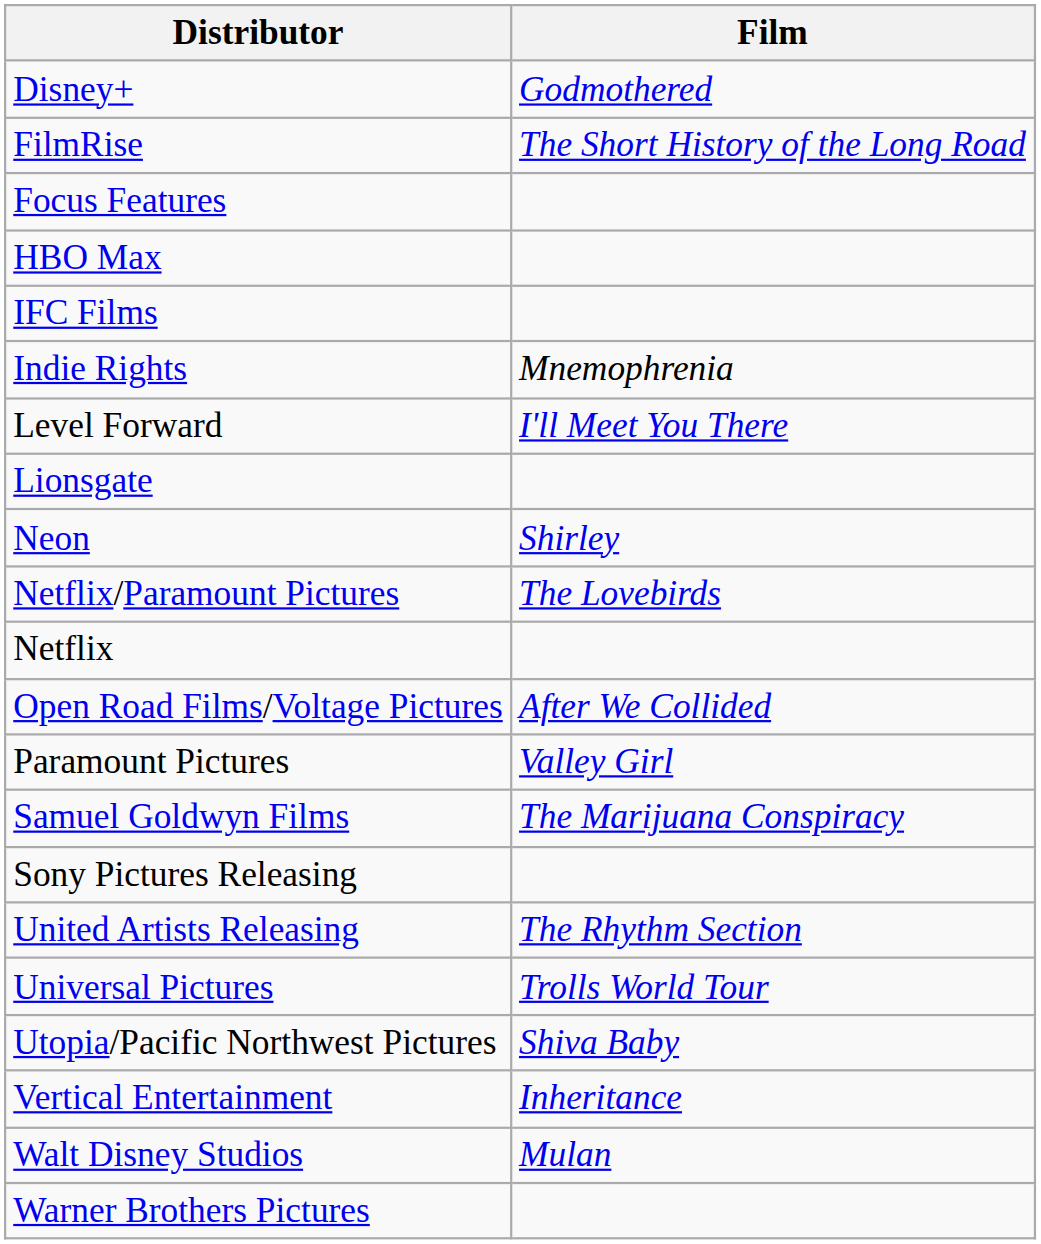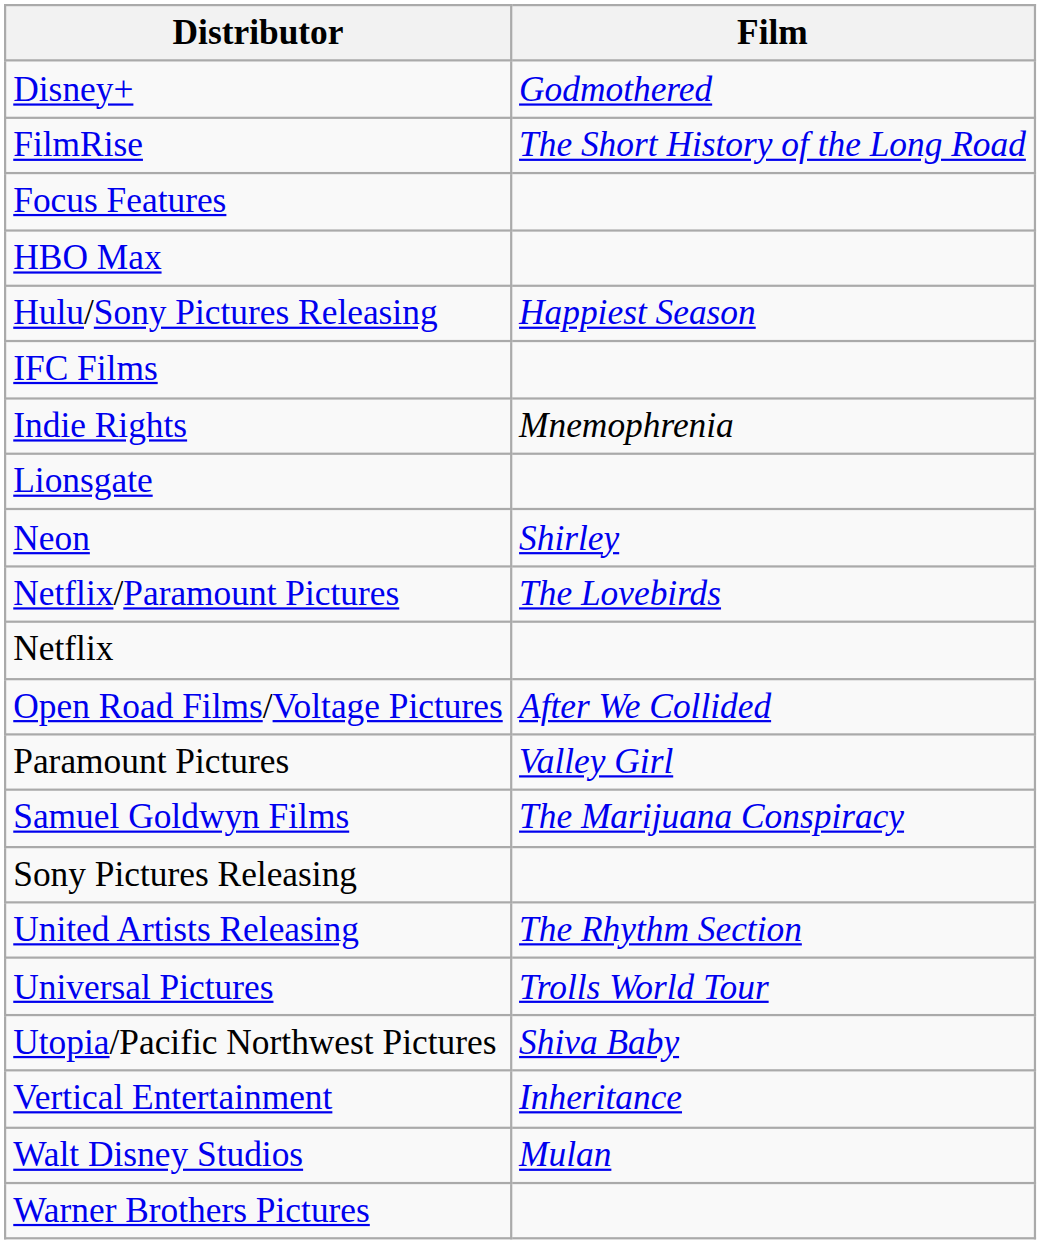 <table class="wikitable">
 <tr>
 <th>Distributor</th>
 <th>Film</th>
 </tr>
 <tr>
 <td><a href='#'>Disney+</a></td>
 <td><em><a href='#'>Godmothered</a></em></td>
 </tr>
 <tr>
 <td><a href='#'>FilmRise</a></td>
 <td><em><a href='#'>The Short History of the Long Road</a></em></td>
 </tr>
 <tr>
 <td><a href='#'>Focus Features</a></td>
 <td></td>
 </tr>
 <tr>
 <td><a href='#'>HBO Max</a></td>
 <td></td>
 </tr>
 <tr>
+<td><a href='#'>Hulu</a>/<a href='#'>Sony Pictures Releasing</a></td>
+<td><em><a href='#'>Happiest Season</a></em></td>
+</tr>
+<tr>
 <td><a href='#'>IFC Films</a></td>
 <td></td>
 </tr>
 <tr>
 <td><a href='#'>Indie Rights</a></td>
 <td><em>Mnemophrenia</em></td>
-</tr>
-<tr>
-<td>Level Forward</td>
-<td><em><a href='#'>I'll Meet You There</a></em></td>
 </tr>
 <tr>
 <td><a href='#'>Lionsgate</a></td>
 <td></td>
 </tr>
 <tr>
 <td><a href='#'>Neon</a></td>
 <td><em><a href='#'>Shirley</a></em></td>
 </tr>
 <tr>
 <td><a href='#'>Netflix</a>/<a href='#'>Paramount Pictures</a></td>
 <td><em><a href='#'>The Lovebirds</a></em></td>
 </tr>
 <tr>
 <td>Netflix</td>
 <td></td>
 </tr>
 <tr>
 <td><a href='#'>Open Road Films</a>/<a href='#'>Voltage Pictures</a></td>
 <td><em><a href='#'>After We Collided</a></em></td>
 </tr>
 <tr>
 <td>Paramount Pictures</td>
 <td><em><a href='#'>Valley Girl</a></em></td>
 </tr>
 <tr>
 <td><a href='#'>Samuel Goldwyn Films</a></td>
 <td><em><a href='#'>The Marijuana Conspiracy</a></em></td>
 </tr>
 <tr>
 <td>Sony Pictures Releasing</td>
 <td></td>
 </tr>
 <tr>
 <td><a href='#'>United Artists Releasing</a></td>
 <td><em><a href='#'>The Rhythm Section</a></em></td>
 </tr>
 <tr>
 <td><a href='#'>Universal Pictures</a></td>
 <td><em><a href='#'>Trolls World Tour</a></em></td>
 </tr>
 <tr>
 <td><a href='#'>Utopia</a>/Pacific Northwest Pictures</td>
 <td><em><a href='#'>Shiva Baby</a></em></td>
 </tr>
 <tr>
 <td><a href='#'>Vertical Entertainment</a></td>
 <td><em><a href='#'>Inheritance</a></em></td>
 </tr>
 <tr>
 <td><a href='#'>Walt Disney Studios</a></td>
 <td><em><a href='#'>Mulan</a></em></td>
 </tr>
 <tr>
 <td><a href='#'>Warner Brothers Pictures</a></td>
 <td></td>
 </tr>
 </table>
